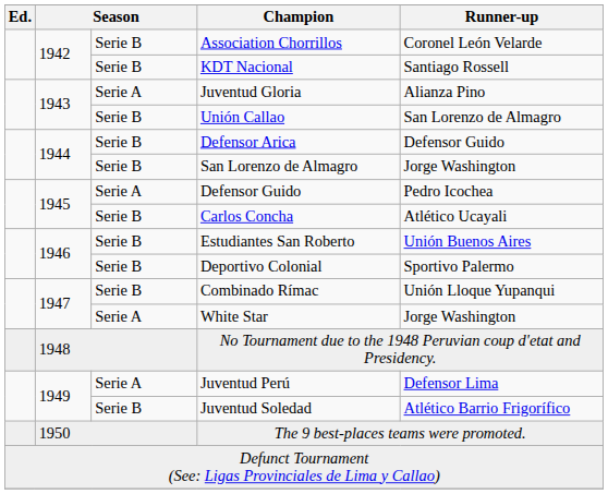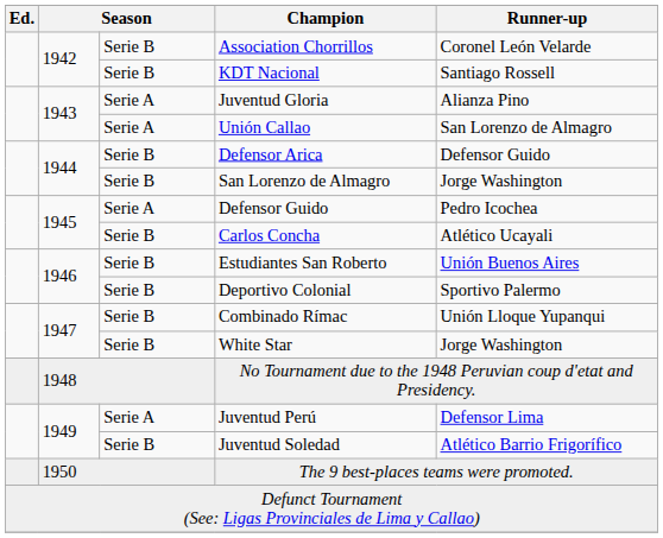 <table class="wikitable sortable">
 <tr>
 </tr>
 <tr>
 <th width=px>Ed.</th>
 <th width="40" colspan="2">Season</th>
 <th width="200">Champion</th>
 <th width="200">Runner-up</th>
 </tr>
 <tr>
 <td rowspan=2></td>
 <td rowspan=2 width=50>1942</td>
 <td>Serie B</td>
 <td><a href='#'>Association Chorrillos</a></td>
 <td>Coronel León Velarde</td>
 </tr>
 <tr>
 <td>Serie B</td>
 <td><a href='#'>KDT Nacional</a></td>
 <td>Santiago Rossell</td>
 </tr>
 <tr>
 <td rowspan=2></td>
 <td rowspan=2 width=50>1943</td>
 <td width=100>Serie A</td>
 <td>Juventud Gloria</td>
 <td>Alianza Pino</td>
 </tr>
 <tr>
-<td>Serie B</td>
+<td width=100>Serie A</td>
 <td><a href='#'>Unión Callao</a></td>
 <td>San Lorenzo de Almagro</td>
 </tr>
 <tr>
 <td rowspan=2></td>
 <td rowspan=2 width=50>1944</td>
 <td>Serie B</td>
 <td><a href='#'>Defensor Arica</a></td>
 <td>Defensor Guido</td>
 </tr>
 <tr>
 <td>Serie B</td>
 <td>San Lorenzo de Almagro</td>
 <td>Jorge Washington</td>
 </tr>
 <tr>
 <td rowspan=2></td>
 <td rowspan=2 width=50>1945</td>
 <td width=100>Serie A</td>
 <td>Defensor Guido</td>
 <td>Pedro Icochea</td>
 </tr>
 <tr>
 <td>Serie B</td>
 <td><a href='#'>Carlos Concha</a></td>
 <td>Atlético Ucayali</td>
 </tr>
 <tr>
 <td rowspan=2></td>
 <td rowspan=2 width=50>1946</td>
 <td>Serie B</td>
 <td>Estudiantes San Roberto</td>
 <td><a href='#'>Unión Buenos Aires</a></td>
 </tr>
 <tr>
 <td>Serie B</td>
 <td>Deportivo Colonial</td>
 <td>Sportivo Palermo</td>
 </tr>
 <tr>
 <td rowspan=2></td>
 <td rowspan=2 width=50>1947</td>
 <td>Serie B</td>
 <td>Combinado Rímac</td>
 <td>Unión Lloque Yupanqui</td>
 </tr>
 <tr>
-<td width=100>Serie A</td>
+<td>Serie B</td>
 <td>White Star</td>
 <td>Jorge Washington</td>
 </tr>
 <tr bgcolor=#efefef>
 <td></td>
 <td colspan=2 width=50>1948</td>
 <td colspan="3" style="text-align:center;"><em>No Tournament due to the 1948 Peruvian coup d'etat and Presidency.</em></td>
 </tr>
 <tr>
 <td rowspan=2></td>
 <td rowspan=2 width=50>1949</td>
 <td width=100>Serie A</td>
 <td>Juventud Perú</td>
 <td><a href='#'>Defensor Lima</a></td>
 </tr>
 <tr>
 <td>Serie B</td>
 <td>Juventud Soledad</td>
 <td><a href='#'>Atlético Barrio Frigorífico</a></td>
 </tr>
 <tr bgcolor=#efefef>
 <td></td>
 <td colspan=2 width=50>1950</td>
 <td colspan="3" style="text-align:center;"><em>The 9 best-places teams were promoted.</em></td>
 </tr>
 <tr bgcolor=#efefef>
 <td colspan="5" style="text-align:center;"><em>Defunct Tournament</em><br><em>(See: <a href='#'>Ligas Provinciales de Lima y Callao</a>)</em></td>
 </tr>
 <tr>
 </tr>
 </table>
